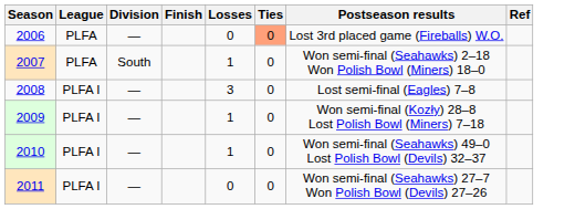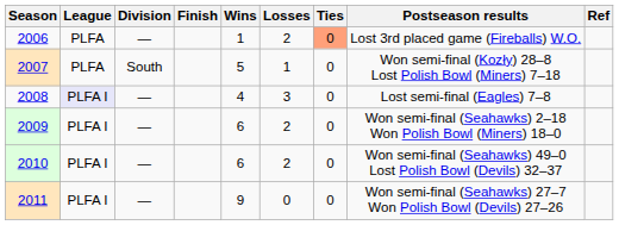 <table class="wikitable sortable" style="text-align:center;">
 <tr>
 <th>Season</th>
 <th class="unsortable">League</th>
 <th>Division</th>
 <th>Finish</th>
+<th>Wins</th>
 <th>Losses</th>
 <th>Ties</th>
 <th class="unsortable">Postseason results</th>
 <th class="unsortable">Ref</th>
 </tr>
 <tr>
 <td><a href='#'>2006</a></td>
 <td>PLFA</td>
 <td>—</td>
 <td></td>
-<td>0</td>
+<td>1</td>
+<td>2</td>
 <td style="background: lightsalmon;">0</td>
 <td>Lost 3rd placed game (<a href='#'>Fireballs</a>) <a href='#'>W.O.</a></td>
 <td></td>
 </tr>
 <tr>
 <td bgcolor="#FFE6BD"><a href='#'>2007</a></td>
 <td>PLFA</td>
 <td>South</td>
 <td></td>
+<td>5</td>
 <td>1</td>
 <td>0</td>
-<td>Won semi-final (<a href='#'>Seahawks</a>) 2–18 <br>Won <a href='#'>Polish Bowl</a> (<a href='#'>Miners</a>) 18–0</td>
+<td>Won semi-final (<a href='#'>Kozły</a>) 28–8 <br>Lost <a href='#'>Polish Bowl</a> (<a href='#'>Miners</a>) 7–18</td>
 <td></td>
 </tr>
 <tr>
 <td><a href='#'>2008</a></td>
-<td>PLFA I</td>
+<td style="background: lavender;">PLFA I</td>
 <td>—</td>
 <td></td>
+<td>4</td>
 <td>3</td>
 <td>0</td>
 <td>Lost semi-final (<a href='#'>Eagles</a>) 7–8</td>
 <td></td>
 </tr>
 <tr>
 <td bgcolor="#ddffdd"><a href='#'>2009</a></td>
 <td>PLFA I</td>
 <td>—</td>
 <td></td>
-<td>1</td>
+<td>6</td>
+<td>2</td>
 <td>0</td>
-<td>Won semi-final (<a href='#'>Kozły</a>) 28–8 <br>Lost <a href='#'>Polish Bowl</a> (<a href='#'>Miners</a>) 7–18</td>
+<td>Won semi-final (<a href='#'>Seahawks</a>) 2–18 <br>Won <a href='#'>Polish Bowl</a> (<a href='#'>Miners</a>) 18–0</td>
 <td></td>
 </tr>
 <tr>
 <td bgcolor="#ddffdd"><a href='#'>2010</a></td>
 <td>PLFA I</td>
 <td>—</td>
 <td></td>
-<td>1</td>
+<td>6</td>
+<td>2</td>
 <td>0</td>
 <td>Won semi-final (<a href='#'>Seahawks</a>) 49–0 <br>Lost <a href='#'>Polish Bowl</a> (<a href='#'>Devils</a>) 32–37</td>
 <td></td>
 </tr>
 <tr>
 <td bgcolor="#FFE6BD"><a href='#'>2011</a></td>
 <td>PLFA I</td>
 <td>—</td>
 <td></td>
+<td>9</td>
 <td>0</td>
 <td>0</td>
 <td>Won semi-final (<a href='#'>Seahawks</a>) 27–7 <br>Won <a href='#'>Polish Bowl</a> (<a href='#'>Devils</a>) 27–26</td>
 <td></td>
 </tr>
 </table>
